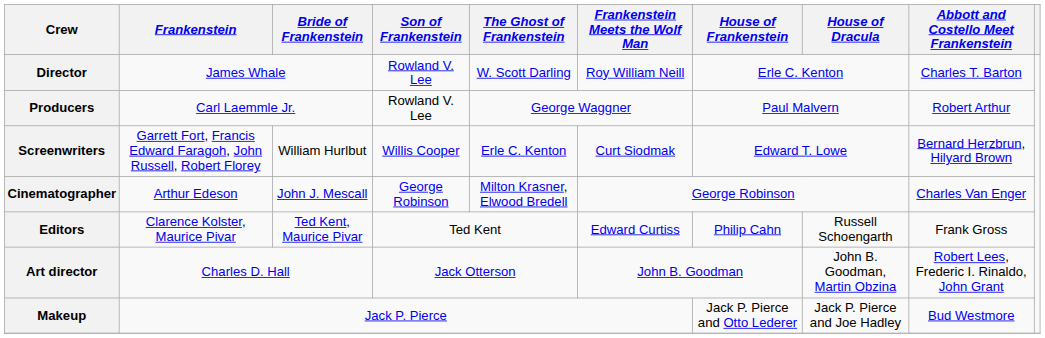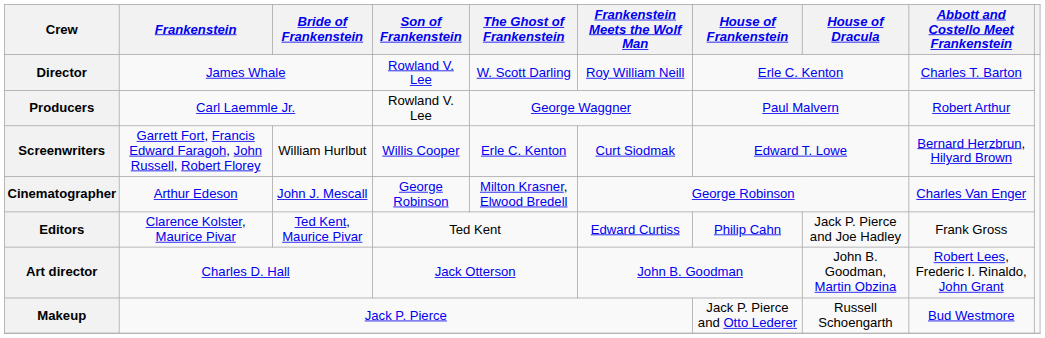 <table class="wikitable sticky-header mw-collapsible" style="text-align: center; clear: both; width:100%;">
 <tr>
 <th>Crew</th>
 <th><em><a href='#'>Frankenstein</a></em></th>
 <th><em><a href='#'>Bride of Frankenstein</a></em></th>
 <th><em><a href='#'>Son of Frankenstein</a></em></th>
 <th><em><a href='#'>The Ghost of Frankenstein</a></em></th>
 <th><em><a href='#'>Frankenstein Meets the Wolf Man</a></em></th>
 <th><em><a href='#'>House of Frankenstein</a></em></th>
 <th><em><a href='#'>House of Dracula</a></em></th>
 <th><em><a href='#'>Abbott and Costello Meet Frankenstein</a></em></th>
 <th></th>
 </tr>
 <tr>
 <th>Director</th>
 <td colspan="2"><a href='#'>James Whale</a></td>
 <td><a href='#'>Rowland V. Lee</a></td>
 <td><a href='#'>W. Scott Darling</a></td>
 <td><a href='#'>Roy William Neill</a></td>
 <td colspan="2"><a href='#'>Erle C. Kenton</a></td>
 <td><a href='#'>Charles T. Barton</a></td>
 <td rowspan="7"><br><br><br><br><br><br><br></td>
 </tr>
 <tr>
 <th>Producers</th>
 <td colspan="2"><a href='#'>Carl Laemmle Jr.</a></td>
 <td>Rowland V. Lee</td>
 <td colspan="2"><a href='#'>George Waggner</a></td>
 <td colspan="2"><a href='#'>Paul Malvern</a></td>
 <td><a href='#'>Robert Arthur</a></td>
 </tr>
 <tr>
 <th>Screenwriters</th>
 <td><a href='#'>Garrett Fort</a>, <a href='#'>Francis Edward Faragoh</a>, <a href='#'>John Russell</a>, <a href='#'>Robert Florey</a></td>
 <td>William Hurlbut</td>
 <td><a href='#'>Willis Cooper</a></td>
 <td><a href='#'>Erle C. Kenton</a></td>
 <td><a href='#'>Curt Siodmak</a></td>
 <td colspan="2"><a href='#'>Edward T. Lowe</a></td>
 <td><a href='#'>Bernard Herzbrun</a>, <a href='#'>Hilyard Brown</a></td>
 </tr>
 <tr>
 <th>Cinematographer</th>
 <td><a href='#'>Arthur Edeson</a></td>
 <td><a href='#'>John J. Mescall</a></td>
 <td><a href='#'>George Robinson</a></td>
 <td><a href='#'>Milton Krasner</a>, <a href='#'>Elwood Bredell</a></td>
 <td colspan="3"><a href='#'>George Robinson</a></td>
 <td><a href='#'>Charles Van Enger</a></td>
 </tr>
 <tr>
 <th>Editors</th>
 <td><a href='#'>Clarence Kolster</a>, <a href='#'>Maurice Pivar</a></td>
 <td><a href='#'>Ted Kent</a>, <a href='#'>Maurice Pivar</a></td>
 <td colspan="2">Ted Kent</td>
 <td><a href='#'>Edward Curtiss</a></td>
 <td><a href='#'>Philip Cahn</a></td>
-<td>Russell Schoengarth</td>
+<td>Jack P. Pierce and Joe Hadley</td>
 <td>Frank Gross</td>
 </tr>
 <tr>
 <th>Art director</th>
 <td colspan="2"><a href='#'>Charles D. Hall</a></td>
 <td colspan="2"><a href='#'>Jack Otterson</a></td>
 <td colspan="2"><a href='#'>John B. Goodman</a></td>
 <td>John B. Goodman, <a href='#'>Martin Obzina</a></td>
 <td><a href='#'>Robert Lees</a>, Frederic I. Rinaldo, <a href='#'>John Grant</a></td>
 </tr>
 <tr>
 <th>Makeup</th>
 <td colspan="5"><a href='#'>Jack P. Pierce</a></td>
 <td>Jack P. Pierce and <a href='#'>Otto Lederer</a></td>
-<td>Jack P. Pierce and Joe Hadley</td>
+<td>Russell Schoengarth</td>
 <td><a href='#'>Bud Westmore</a></td>
 </tr>
 <tr>
 </tr>
 </table>
